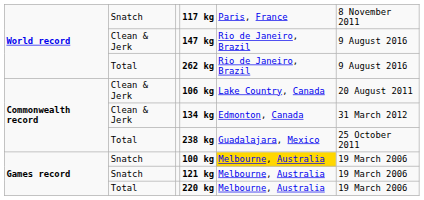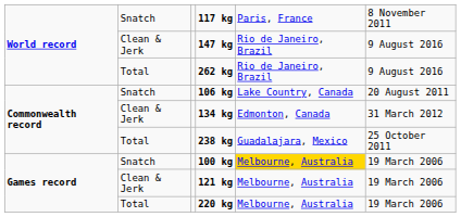 <table class="wikitable">
 <tr>
 <td rowspan=3><strong><a href='#'>World record</a></strong></td>
 <td>Snatch</td>
 <td></td>
 <td><strong>117 kg</strong></td>
 <td><a href='#'>Paris</a>, <a href='#'>France</a></td>
 <td>8 November 2011</td>
 </tr>
 <tr>
 <td>Clean & Jerk</td>
 <td></td>
 <td><strong>147 kg</strong></td>
 <td><a href='#'>Rio de Janeiro</a>, <a href='#'>Brazil</a></td>
 <td>9 August 2016</td>
 </tr>
 <tr>
 <td>Total</td>
 <td></td>
 <td><strong>262 kg</strong></td>
 <td><a href='#'>Rio de Janeiro</a>, <a href='#'>Brazil</a></td>
 <td>9 August 2016</td>
 </tr>
 <tr>
 <td rowspan=3><strong>Commonwealth record</strong></td>
-<td>Clean & Jerk</td>
+<td>Snatch</td>
 <td></td>
 <td><strong>106 kg</strong></td>
 <td><a href='#'>Lake Country</a>, <a href='#'>Canada</a></td>
 <td>20 August 2011</td>
 </tr>
 <tr>
 <td>Clean & Jerk</td>
 <td></td>
 <td><strong>134 kg</strong></td>
 <td><a href='#'>Edmonton</a>, <a href='#'>Canada</a></td>
 <td>31 March 2012</td>
 </tr>
 <tr>
 <td>Total</td>
 <td></td>
 <td><strong>238 kg</strong></td>
 <td><a href='#'>Guadalajara</a>, <a href='#'>Mexico</a></td>
 <td>25 October 2011</td>
 </tr>
 <tr>
 <td rowspan=3><strong>Games record</strong></td>
 <td>Snatch</td>
 <td></td>
 <td><strong>100 kg</strong></td>
 <td style="background: gold;"><a href='#'>Melbourne</a>, <a href='#'>Australia</a></td>
 <td>19 March 2006</td>
 </tr>
 <tr>
-<td>Snatch</td>
+<td>Clean & Jerk</td>
 <td></td>
 <td><strong>121 kg</strong></td>
 <td><a href='#'>Melbourne</a>, <a href='#'>Australia</a></td>
 <td>19 March 2006</td>
 </tr>
 <tr>
 <td>Total</td>
 <td></td>
 <td><strong>220 kg</strong></td>
 <td><a href='#'>Melbourne</a>, <a href='#'>Australia</a></td>
 <td>19 March 2006</td>
 </tr>
 </table>
